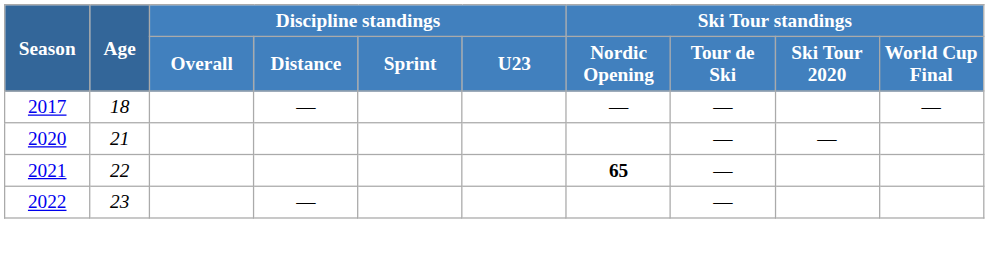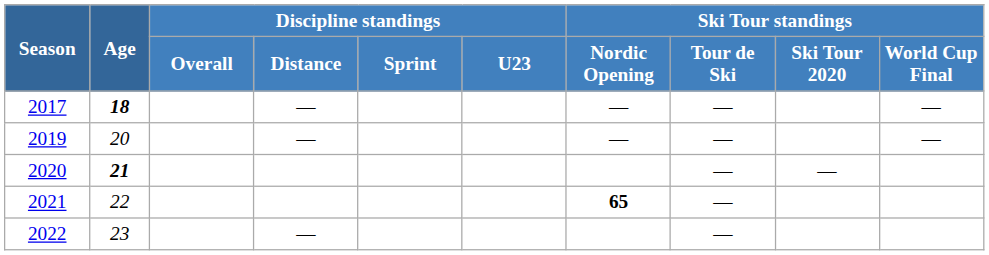 <table class="wikitable" style="font-size:95%; text-align:center; border:grey solid 1px; border-collapse:collapse; background:#ffffff;">
 <tr>
 <th style="background-color:#369; color:white; width:60px;" rowspan="2"> Season </th>
 <th style="background-color:#369; color:white; width:40px;" rowspan="2"> Age </th>
 <th style="background-color:#4180be; color:white;" colspan="4">Discipline standings</th>
 <th style="background-color:#4180be; color:white;" colspan="4">Ski Tour standings</th>
 </tr>
 <tr>
 <th style="background-color:#4180be; color:white; width:75px;">Overall</th>
 <th style="background-color:#4180be; color:white; width:75px;">Distance</th>
 <th style="background-color:#4180be; color:white; width:75px;">Sprint</th>
 <th style="background-color:#4180be; color:white; width:75px;">U23</th>
 <th style="background-color:#4180be; color:white; width:75px;">Nordic<br>Opening</th>
 <th style="background-color:#4180be; color:white; width:75px;">Tour de<br>Ski</th>
 <th style="background-color:#4180be; color:white; width:75px;">Ski Tour<br>2020</th>
 <th style="background-color:#4180be; color:white; width:75px;">World Cup<br>Final</th>
 </tr>
 <tr>
 <td><a href='#'>2017</a></td>
-<td><em>18</em></td>
+<td><strong><em>18</em></strong></td>
+<td></td>
+<td>—</td>
+<td></td>
+<td></td>
+<td>—</td>
+<td>—</td>
+<td></td>
+<td>—</td>
+</tr>
+<tr>
+<td><a href='#'>2019</a></td>
+<td><em>20</em></td>
 <td></td>
 <td>—</td>
 <td></td>
 <td></td>
 <td>—</td>
 <td>—</td>
 <td></td>
 <td>—</td>
 </tr>
 <tr>
 <td><a href='#'>2020</a></td>
-<td><em>21</em></td>
+<td><strong><em>21</em></strong></td>
 <td></td>
 <td></td>
 <td></td>
 <td></td>
 <td></td>
 <td>—</td>
 <td>—</td>
 <td></td>
 </tr>
 <tr>
 <td><a href='#'>2021</a></td>
 <td><em>22</em></td>
 <td></td>
 <td></td>
 <td></td>
 <td></td>
 <td><strong>65</strong></td>
 <td>—</td>
 <td></td>
 <td></td>
 </tr>
 <tr>
 <td><a href='#'>2022</a></td>
 <td><em>23</em></td>
 <td></td>
 <td>—</td>
 <td></td>
 <td></td>
 <td></td>
 <td>—</td>
 <td></td>
 <td></td>
 </tr>
 </table>
